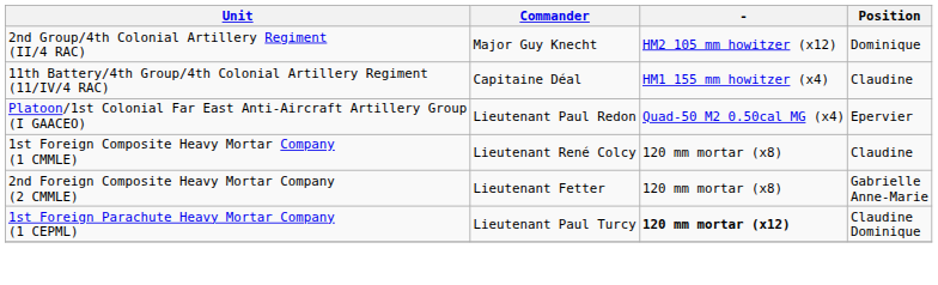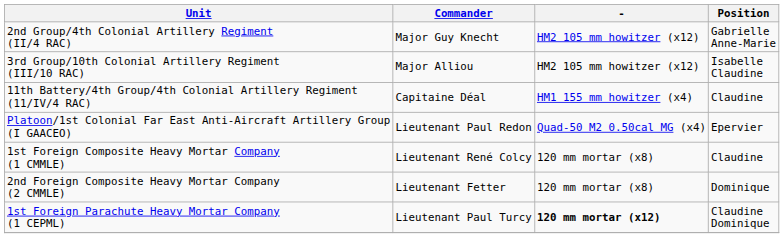 <table class="wikitable">
 <tr>
 <th><strong><a href='#'>Unit</a></strong></th>
 <th><strong><a href='#'>Commander</a></strong></th>
 <th><strong>-</strong></th>
 <th><strong>Position</strong></th>
 </tr>
 <tr>
 <td>2nd Group/4th Colonial Artillery <a href='#'>Regiment</a><br> (II/4 RAC)</td>
 <td>Major Guy Knecht</td>
 <td><a href='#'>HM2 105 mm howitzer</a> (x12)</td>
-<td>Dominique</td>
+<td>Gabrielle<br> Anne-Marie</td>
+</tr>
+<tr>
+<td>3rd Group/10th Colonial Artillery Regiment<br> (III/10 RAC)</td>
+<td>Major Alliou</td>
+<td>HM2 105 mm howitzer (x12)</td>
+<td>Isabelle<br> Claudine</td>
 </tr>
 <tr>
 <td>11th Battery/4th Group/4th Colonial Artillery Regiment<br> (11/IV/4 RAC)</td>
 <td>Capitaine Déal</td>
 <td><a href='#'>HM1 155 mm howitzer</a> (x4)</td>
 <td>Claudine</td>
 </tr>
 <tr>
 <td><a href='#'>Platoon</a>/1st Colonial Far East Anti-Aircraft Artillery Group<br> (I GAACEO)</td>
 <td>Lieutenant Paul Redon</td>
 <td><a href='#'>Quad-50 M2 0.50cal MG</a> (x4)</td>
 <td>Epervier</td>
 </tr>
 <tr>
 <td>1st Foreign Composite Heavy Mortar <a href='#'>Company</a><br> (1 CMMLE)</td>
 <td>Lieutenant René Colcy</td>
 <td>120 mm mortar (x8)</td>
 <td>Claudine</td>
 </tr>
 <tr>
 <td>2nd Foreign Composite Heavy Mortar Company<br> (2 CMMLE)</td>
 <td>Lieutenant Fetter</td>
 <td>120 mm mortar (x8)</td>
-<td>Gabrielle<br> Anne-Marie</td>
+<td>Dominique</td>
 </tr>
 <tr>
 <td><a href='#'>1st Foreign Parachute Heavy Mortar Company</a><br> (1 CEPML)</td>
 <td>Lieutenant Paul Turcy</td>
 <td><strong>120 mm mortar (x12)</strong></td>
 <td>Claudine<br> Dominique</td>
 </tr>
 <tr>
 </tr>
 </table>
